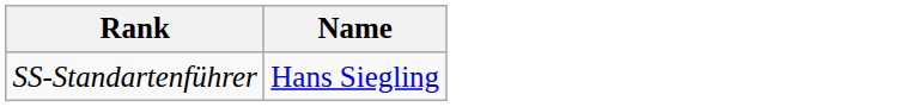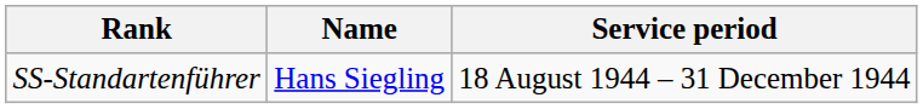 <table class="wikitable">
 <tr>
 <th>Rank</th>
 <th>Name</th>
+<th>Service period</th>
 </tr>
 <tr>
 <td><em>SS-Standartenführer</em></td>
 <td><a href='#'>Hans Siegling</a></td>
+<td>18 August 1944 – 31 December 1944</td>
 </tr>
 </table>
